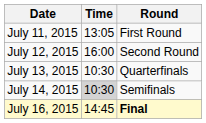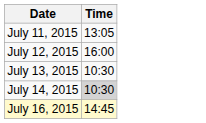 <table class="wikitable">
 <tr>
 <th>Date</th>
 <th>Time</th>
-<th>Round</th>
 </tr>
 <tr>
 <td>July 11, 2015</td>
 <td>13:05</td>
-<td>First Round</td>
 </tr>
 <tr>
 <td>July 12, 2015</td>
 <td>16:00</td>
-<td>Second Round</td>
 </tr>
 <tr>
 <td>July 13, 2015</td>
 <td>10:30</td>
-<td>Quarterfinals</td>
 </tr>
 <tr>
 <td>July 14, 2015</td>
 <td style="background: lightgrey;">10:30</td>
-<td>Semifinals</td>
 </tr>
 <tr style=background:lemonchiffon>
 <td>July 16, 2015</td>
 <td>14:45</td>
-<td><strong>Final</strong></td>
 </tr>
 </table>
